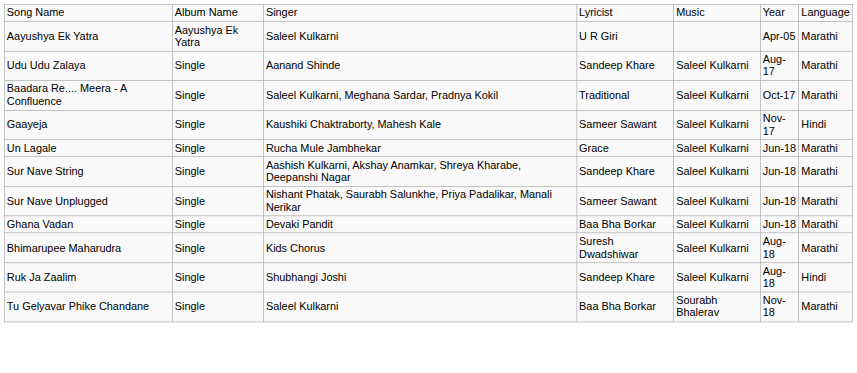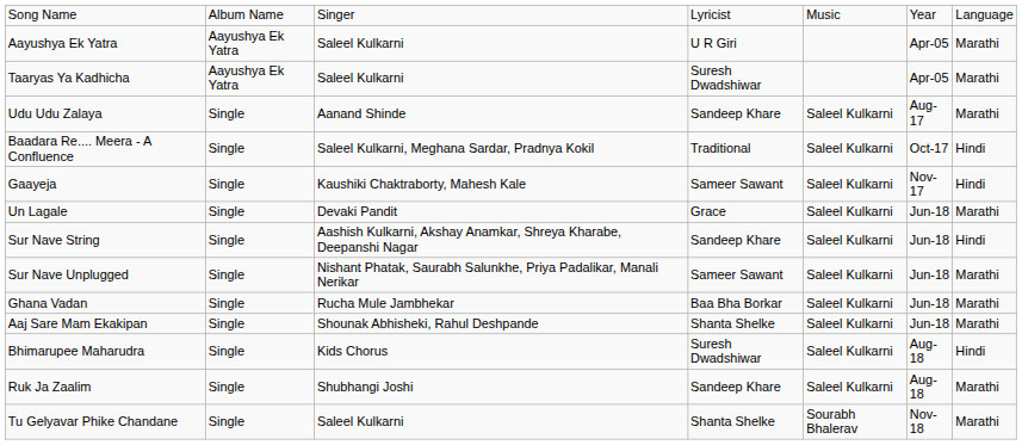 <table class="wikitable">
 <tr>
 <td>Song Name</td>
 <td>Album Name</td>
 <td>Singer</td>
 <td>Lyricist</td>
 <td>Music</td>
 <td>Year</td>
 <td>Language</td>
 </tr>
 <tr>
 <td>Aayushya Ek Yatra</td>
 <td>Aayushya Ek Yatra</td>
 <td>Saleel Kulkarni</td>
 <td>U R Giri</td>
 <td></td>
 <td>Apr-05</td>
 <td>Marathi</td>
 </tr>
 <tr>
+<td>Taaryas Ya Kadhicha</td>
+<td>Aayushya Ek Yatra</td>
+<td>Saleel Kulkarni</td>
+<td>Suresh Dwadshiwar</td>
+<td></td>
+<td>Apr-05</td>
+<td>Marathi</td>
+</tr>
+<tr>
 <td>Udu Udu Zalaya</td>
 <td>Single</td>
 <td>Aanand Shinde</td>
 <td>Sandeep Khare</td>
 <td>Saleel Kulkarni</td>
 <td>Aug-17</td>
 <td>Marathi</td>
 </tr>
 <tr>
 <td>Baadara  Re.... Meera - A Confluence</td>
 <td>Single</td>
 <td>Saleel Kulkarni, Meghana Sardar,  Pradnya Kokil</td>
 <td>Traditional</td>
 <td>Saleel Kulkarni</td>
 <td>Oct-17</td>
-<td>Marathi</td>
+<td>Hindi</td>
 </tr>
 <tr>
 <td>Gaayeja</td>
 <td>Single</td>
 <td>Kaushiki Chaktraborty, Mahesh  Kale</td>
 <td>Sameer Sawant</td>
 <td>Saleel Kulkarni</td>
 <td>Nov-17</td>
 <td>Hindi</td>
 </tr>
 <tr>
 <td>Un Lagale</td>
 <td>Single</td>
-<td>Rucha Mule Jambhekar</td>
+<td>Devaki Pandit</td>
 <td>Grace</td>
 <td>Saleel Kulkarni</td>
 <td>Jun-18</td>
 <td>Marathi</td>
 </tr>
 <tr>
 <td>Sur Nave String</td>
 <td>Single</td>
 <td>Aashish Kulkarni, Akshay  Anamkar, Shreya Kharabe, Deepanshi Nagar</td>
 <td>Sandeep Khare</td>
 <td>Saleel Kulkarni</td>
 <td>Jun-18</td>
-<td>Marathi</td>
+<td>Hindi</td>
 </tr>
 <tr>
 <td>Sur Nave Unplugged</td>
 <td>Single</td>
 <td>Nishant Phatak, Saurabh  Salunkhe, Priya Padalikar, Manali Nerikar</td>
 <td>Sameer Sawant</td>
 <td>Saleel Kulkarni</td>
 <td>Jun-18</td>
 <td>Marathi</td>
 </tr>
 <tr>
 <td>Ghana Vadan</td>
 <td>Single</td>
-<td>Devaki Pandit</td>
+<td>Rucha Mule Jambhekar</td>
 <td>Baa Bha Borkar</td>
+<td>Saleel Kulkarni</td>
+<td>Jun-18</td>
+<td>Marathi</td>
+</tr>
+<tr>
+<td>Aaj Sare Mam Ekakipan</td>
+<td>Single</td>
+<td>Shounak Abhisheki, Rahul  Deshpande</td>
+<td>Shanta Shelke</td>
 <td>Saleel Kulkarni</td>
 <td>Jun-18</td>
 <td>Marathi</td>
 </tr>
 <tr>
 <td>Bhimarupee Maharudra</td>
 <td>Single</td>
 <td>Kids Chorus</td>
 <td>Suresh Dwadshiwar</td>
 <td>Saleel Kulkarni</td>
 <td>Aug-18</td>
-<td>Marathi</td>
+<td>Hindi</td>
 </tr>
 <tr>
 <td>Ruk Ja Zaalim</td>
 <td>Single</td>
 <td>Shubhangi Joshi</td>
 <td>Sandeep Khare</td>
 <td>Saleel Kulkarni</td>
 <td>Aug-18</td>
-<td>Hindi</td>
+<td>Marathi</td>
 </tr>
 <tr>
 <td>Tu Gelyavar Phike Chandane</td>
 <td>Single</td>
 <td>Saleel Kulkarni</td>
-<td>Baa Bha Borkar</td>
+<td>Shanta Shelke</td>
 <td>Sourabh Bhalerav</td>
 <td>Nov-18</td>
 <td>Marathi</td>
 </tr>
 </table>
